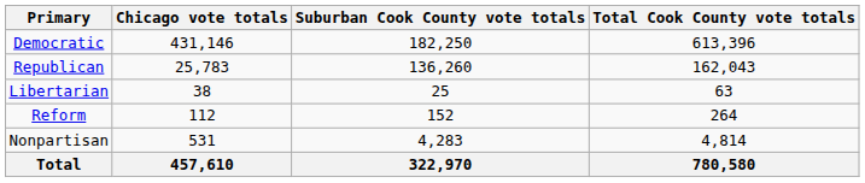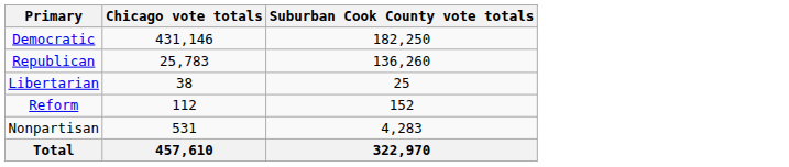 <table class="wikitable" style="text-align: center">
 <tr>
 <th>Primary</th>
 <th>Chicago vote totals</th>
 <th>Suburban Cook County vote totals</th>
-<th>Total Cook County vote totals</th>
 </tr>
 <tr>
 <td><a href='#'>Democratic</a></td>
 <td>431,146</td>
 <td>182,250</td>
-<td>613,396</td>
 </tr>
 <tr>
 <td><a href='#'>Republican</a></td>
 <td>25,783</td>
 <td>136,260</td>
-<td>162,043</td>
 </tr>
 <tr>
 <td><a href='#'>Libertarian</a></td>
 <td>38</td>
 <td>25</td>
-<td>63</td>
 </tr>
 <tr>
 <td><a href='#'>Reform</a></td>
 <td>112</td>
 <td>152</td>
-<td>264</td>
 </tr>
 <tr>
 <td>Nonpartisan</td>
 <td>531</td>
 <td>4,283</td>
-<td>4,814</td>
 </tr>
 <tr>
 <th>Total</th>
 <th>457,610</th>
 <th>322,970</th>
-<th>780,580</th>
 </tr>
 </table>
